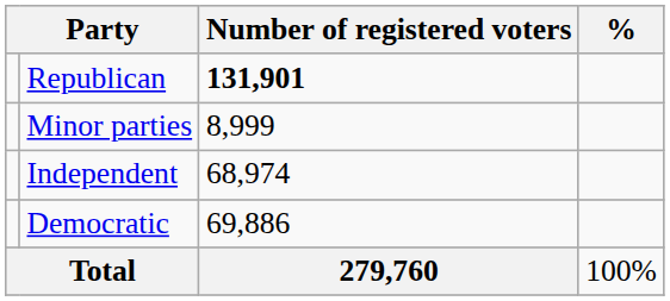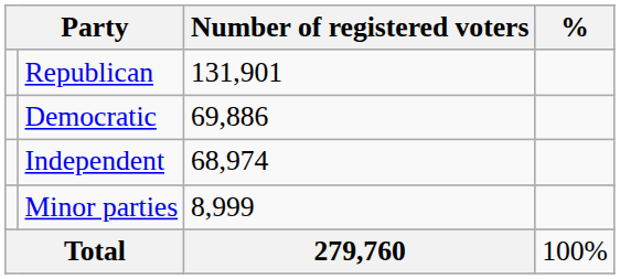 <table class="wikitable">
 <tr>
 <th colspan="2">Party</th>
 <th>Number of registered voters</th>
 <th>%</th>
 </tr>
 <tr>
 <td></td>
 <td><a href='#'>Republican</a></td>
-<td><strong>131,901</strong></td>
+<td>131,901</td>
 <td></td>
 </tr>
 <tr>
 <td></td>
-<td><a href='#'>Minor parties</a></td>
-<td>8,999</td>
+<td><a href='#'>Democratic</a></td>
+<td>69,886</td>
 <td></td>
 </tr>
 <tr>
 <td></td>
 <td><a href='#'>Independent</a></td>
 <td>68,974</td>
 <td></td>
 </tr>
 <tr>
 <td></td>
-<td><a href='#'>Democratic</a></td>
-<td>69,886</td>
+<td><a href='#'>Minor parties</a></td>
+<td>8,999</td>
 <td></td>
 </tr>
 <tr>
 <th colspan="2">Total</th>
 <th>279,760</th>
 <td>100%</td>
 </tr>
 </table>
